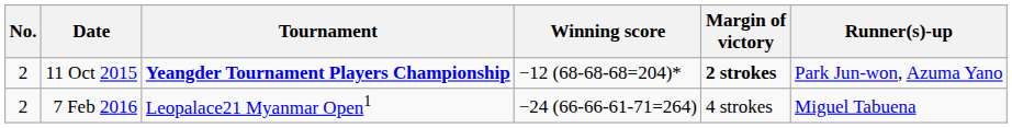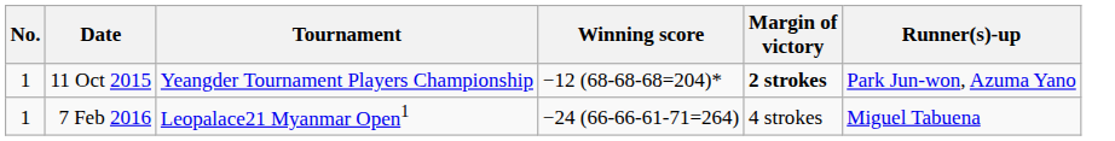 <table class="wikitable" style="font-size:95%;">
 <tr>
 <th>No.</th>
 <th>Date</th>
 <th>Tournament</th>
 <th>Winning score</th>
 <th>Margin of<br>victory</th>
 <th>Runner(s)-up</th>
 </tr>
 <tr>
-<td align=center>2</td>
+<td align=center>1</td>
 <td align=right>11 Oct <a href='#'>2015</a></td>
-<td><strong><a href='#'>Yeangder Tournament Players Championship</a></strong></td>
+<td><a href='#'>Yeangder Tournament Players Championship</a></td>
 <td>−12 (68-68-68=204)*</td>
 <td><strong>2 strokes</strong></td>
 <td> <a href='#'>Park Jun-won</a>,  <a href='#'>Azuma Yano</a></td>
 </tr>
 <tr>
-<td align=center>2</td>
+<td align=center>1</td>
 <td align=right>7 Feb <a href='#'>2016</a></td>
 <td><a href='#'>Leopalace21 Myanmar Open</a><sup>1</sup></td>
 <td>−24 (66-66-61-71=264)</td>
 <td>4 strokes</td>
 <td> <a href='#'>Miguel Tabuena</a></td>
 </tr>
 </table>
